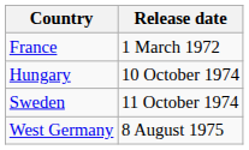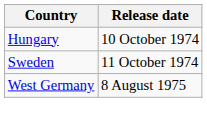 <table class="wikitable">
 <tr>
 <th>Country</th>
 <th>Release date</th>
-</tr>
-<tr>
-<td><a href='#'>France</a></td>
-<td>1 March 1972</td>
 </tr>
 <tr>
 <td><a href='#'>Hungary</a></td>
 <td>10 October 1974</td>
 </tr>
 <tr>
 <td><a href='#'>Sweden</a></td>
 <td>11 October 1974</td>
 </tr>
 <tr>
 <td><a href='#'>West Germany</a></td>
 <td>8 August 1975</td>
 </tr>
 </table>
